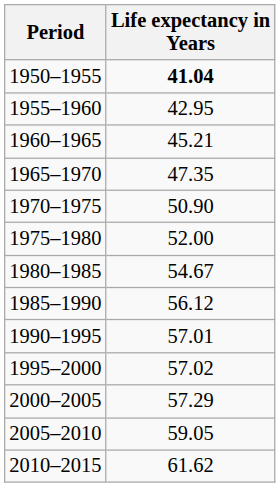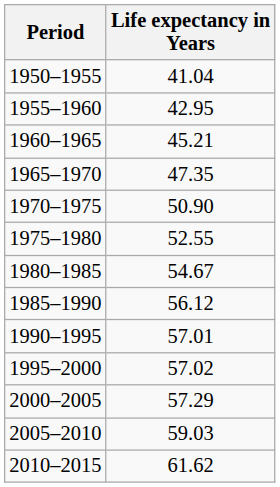 <table class="wikitable" style="text-align: center;">
 <tr>
 <th>Period</th>
 <th>Life expectancy in <br> Years</th>
 </tr>
 <tr>
 <td>1950–1955</td>
-<td><strong>41.04</strong></td>
+<td>41.04</td>
 </tr>
 <tr>
 <td>1955–1960</td>
 <td> 42.95</td>
 </tr>
 <tr>
 <td>1960–1965</td>
 <td> 45.21</td>
 </tr>
 <tr>
 <td>1965–1970</td>
 <td> 47.35</td>
 </tr>
 <tr>
 <td>1970–1975</td>
 <td> 50.90</td>
 </tr>
 <tr>
 <td>1975–1980</td>
-<td> 52.00</td>
+<td> 52.55</td>
 </tr>
 <tr>
 <td>1980–1985</td>
 <td> 54.67</td>
 </tr>
 <tr>
 <td>1985–1990</td>
 <td> 56.12</td>
 </tr>
 <tr>
 <td>1990–1995</td>
 <td> 57.01</td>
 </tr>
 <tr>
 <td>1995–2000</td>
 <td> 57.02</td>
 </tr>
 <tr>
 <td>2000–2005</td>
 <td> 57.29</td>
 </tr>
 <tr>
 <td>2005–2010</td>
-<td> 59.05</td>
+<td> 59.03</td>
 </tr>
 <tr>
 <td>2010–2015</td>
 <td> 61.62</td>
 </tr>
 </table>
